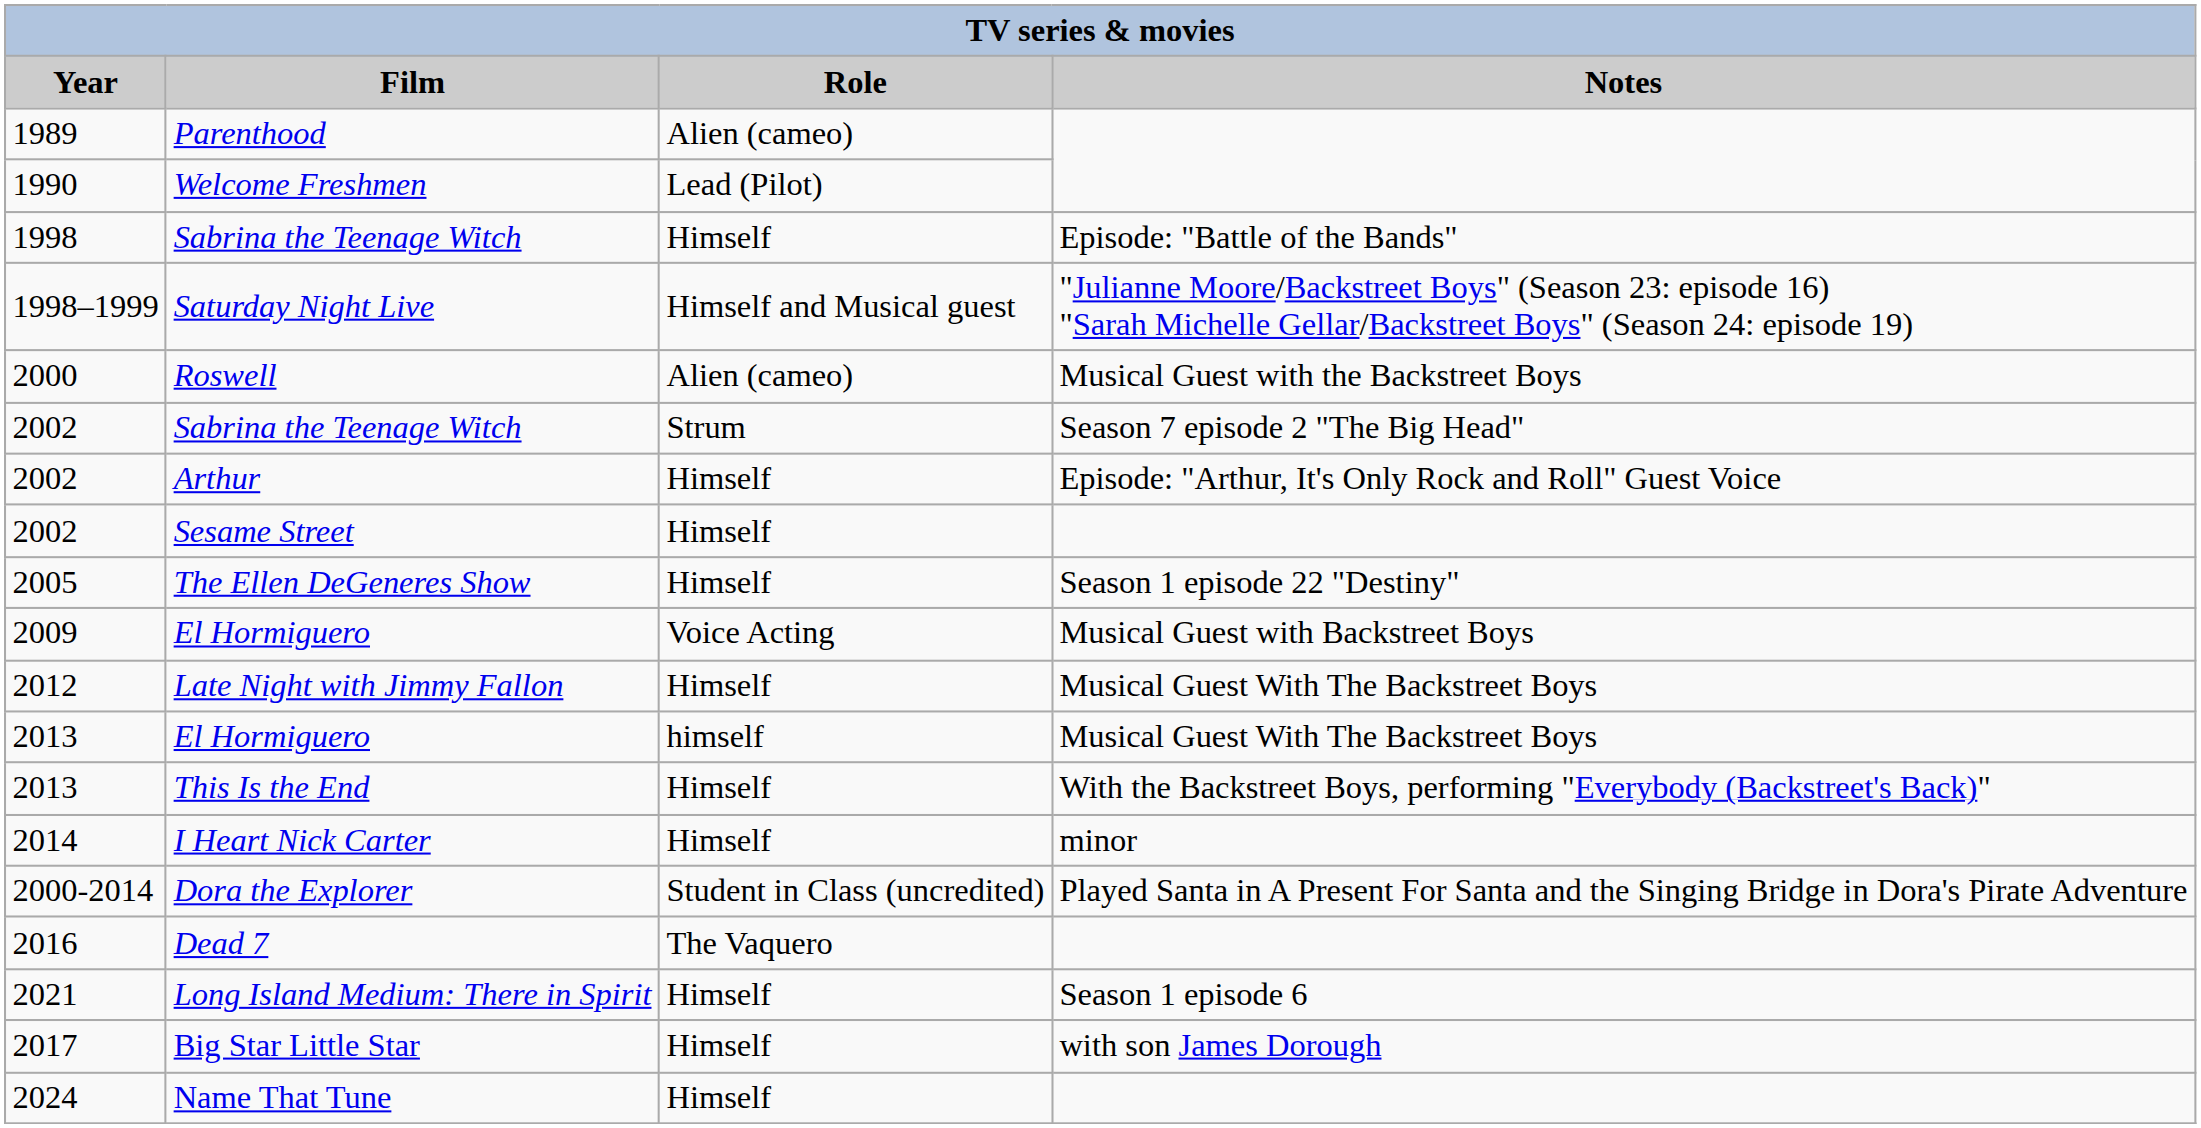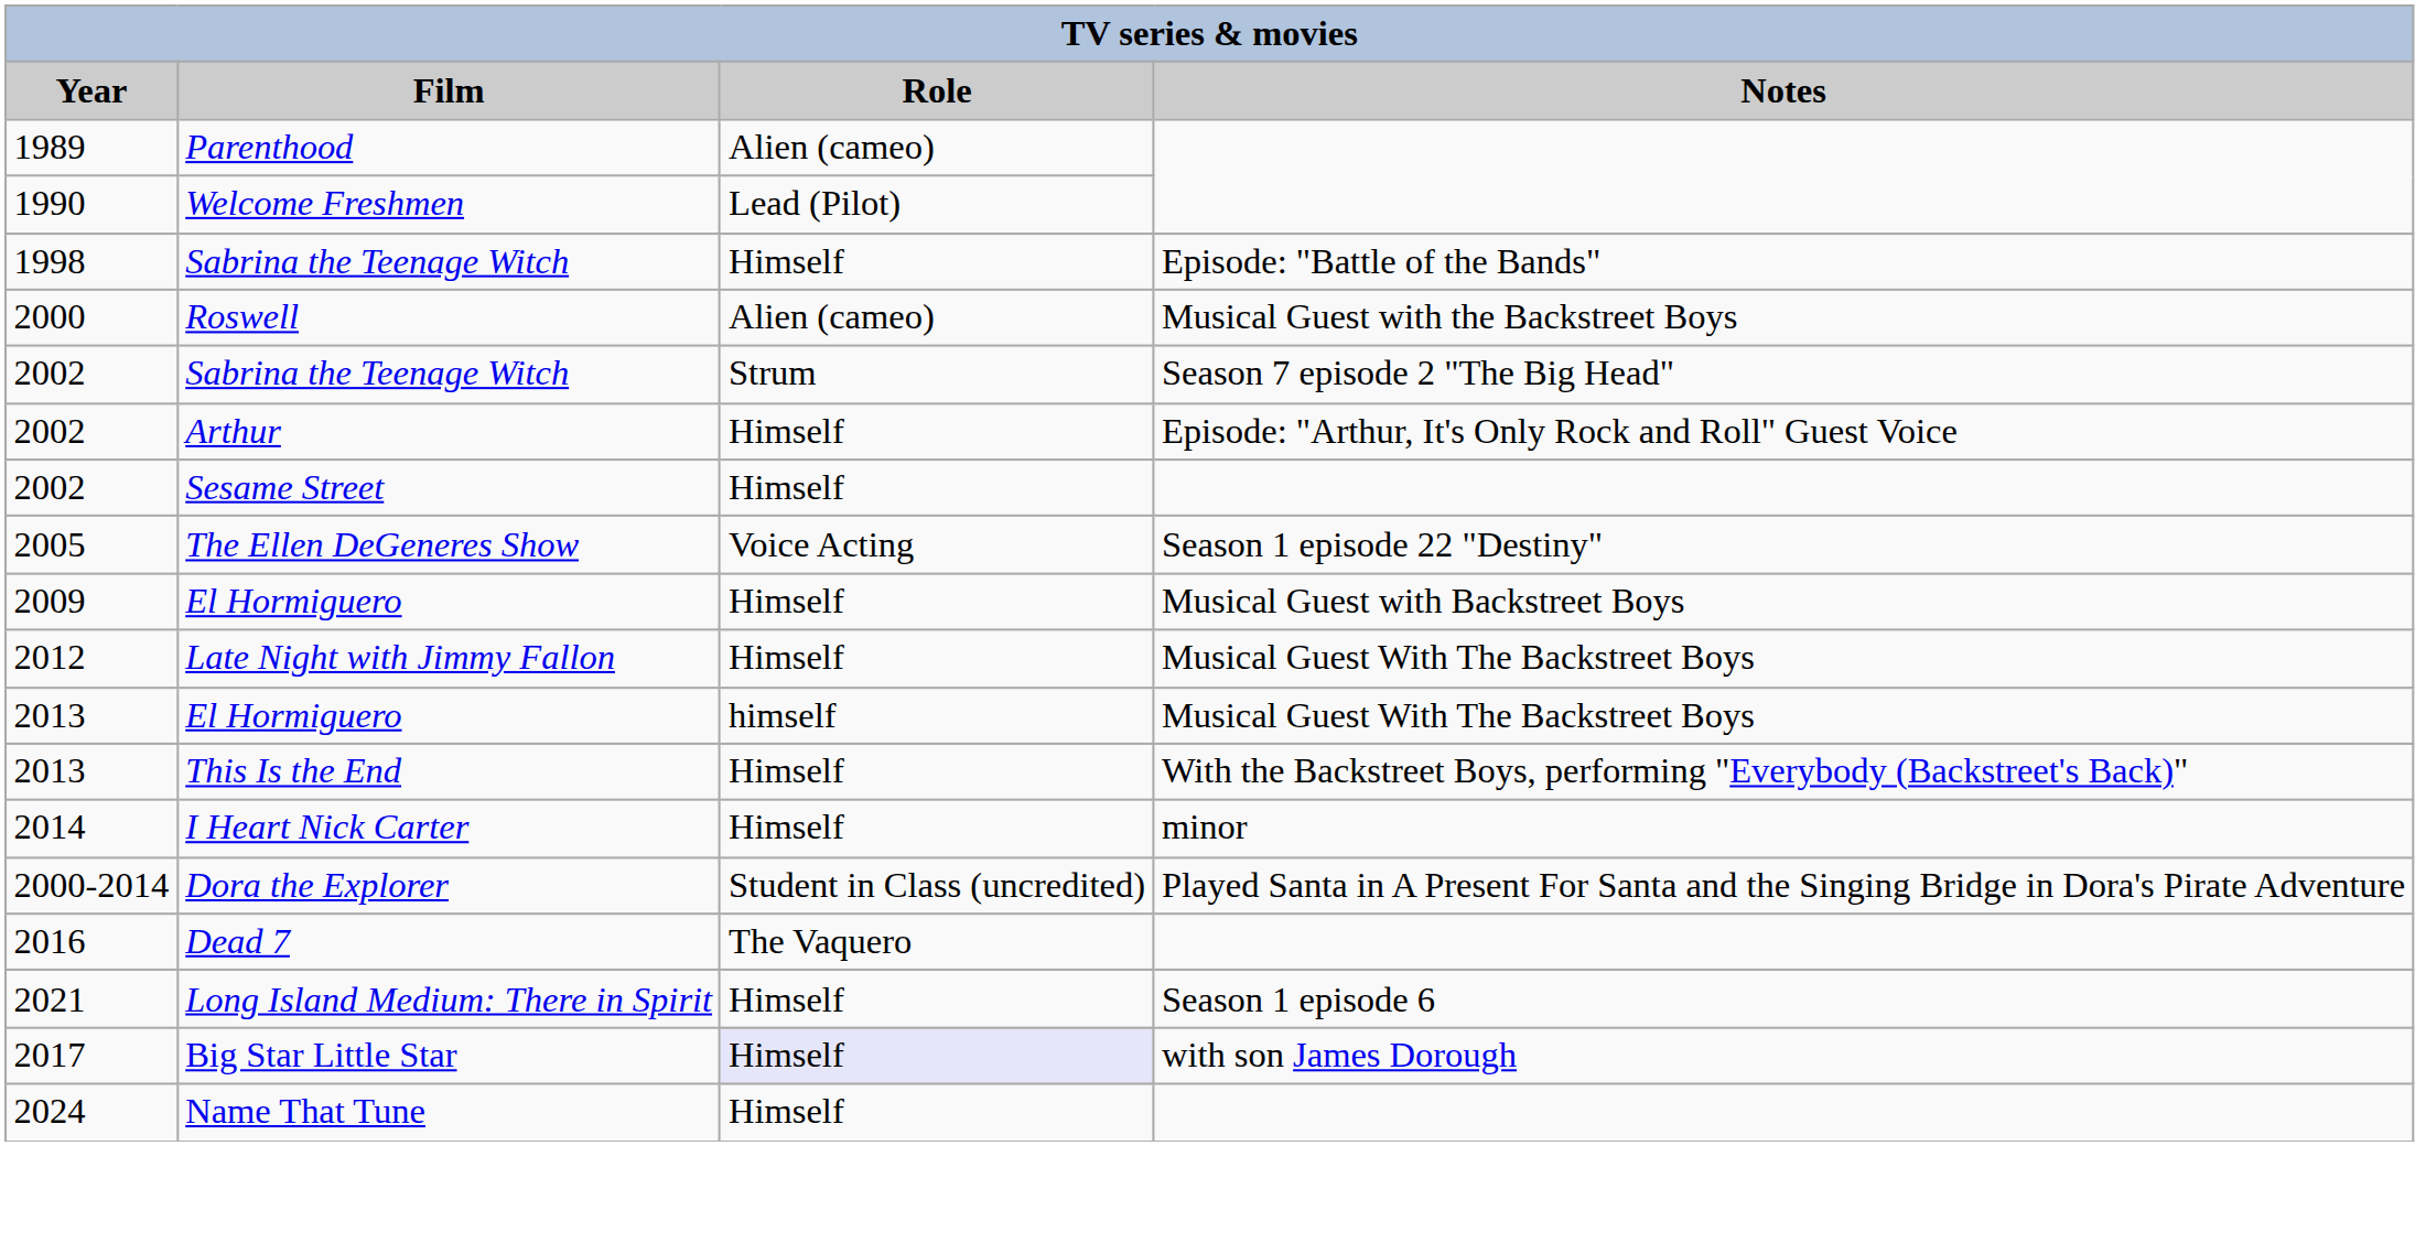 <table class="wikitable sortable">
 <tr style="text-align:center;">
 <th colspan=4 style="background:#B0C4DE;">TV series & movies</th>
 </tr>
 <tr style="text-align:center;">
 <th style="background:#ccc;">Year</th>
 <th style="background:#ccc;">Film</th>
 <th style="background:#ccc;">Role</th>
 <th style="background:#ccc;">Notes</th>
 </tr>
 <tr>
 <td>1989</td>
 <td><em><a href='#'>Parenthood</a></em></td>
 <td>Alien (cameo)</td>
 </tr>
 <tr>
 <td>1990</td>
 <td><em><a href='#'>Welcome Freshmen</a></em></td>
 <td>Lead (Pilot)</td>
 </tr>
 <tr>
 <td>1998</td>
 <td><em><a href='#'>Sabrina the Teenage Witch</a></em></td>
 <td>Himself</td>
 <td>Episode: "Battle of the Bands"</td>
-</tr>
-<tr>
-<td>1998–1999</td>
-<td><em><a href='#'>Saturday Night Live</a></em></td>
-<td>Himself and Musical guest</td>
-<td>"<a href='#'>Julianne Moore</a>/<a href='#'>Backstreet Boys</a>" (Season 23: episode 16)<br>"<a href='#'>Sarah Michelle Gellar</a>/<a href='#'>Backstreet Boys</a>" (Season 24: episode 19)</td>
 </tr>
 <tr>
 <td>2000</td>
 <td><em><a href='#'>Roswell</a></em></td>
 <td>Alien (cameo)</td>
 <td>Musical Guest with the Backstreet Boys</td>
 </tr>
 <tr>
 <td>2002</td>
 <td><em><a href='#'>Sabrina the Teenage Witch</a></em></td>
 <td>Strum</td>
 <td>Season 7 episode 2 "The Big Head"</td>
 </tr>
 <tr>
 <td>2002</td>
 <td><em><a href='#'>Arthur</a></em></td>
 <td>Himself</td>
 <td>Episode: "Arthur, It's Only Rock and Roll" Guest Voice</td>
 </tr>
 <tr>
 <td>2002</td>
 <td><em><a href='#'>Sesame Street</a></em></td>
 <td>Himself</td>
 <td></td>
 </tr>
 <tr>
 <td>2005</td>
 <td><em><a href='#'>The Ellen DeGeneres Show</a></em></td>
-<td>Himself</td>
+<td>Voice Acting</td>
 <td>Season 1 episode 22 "Destiny"</td>
 </tr>
 <tr>
 <td>2009</td>
 <td><em><a href='#'>El Hormiguero</a></em></td>
-<td>Voice Acting</td>
+<td>Himself</td>
 <td>Musical Guest with Backstreet Boys</td>
 </tr>
 <tr>
 <td>2012</td>
 <td><em><a href='#'>Late Night with Jimmy Fallon</a></em></td>
 <td>Himself</td>
 <td>Musical Guest With The Backstreet Boys</td>
 </tr>
 <tr>
 <td>2013</td>
 <td><em><a href='#'>El Hormiguero</a></em></td>
 <td>himself</td>
 <td>Musical Guest With The Backstreet Boys</td>
 </tr>
 <tr>
 <td>2013</td>
 <td><em><a href='#'>This Is the End</a></em></td>
 <td>Himself</td>
 <td>With the Backstreet Boys, performing "<a href='#'>Everybody (Backstreet's Back)</a>"</td>
 </tr>
 <tr>
 <td>2014</td>
 <td><em><a href='#'>I Heart Nick Carter</a></em></td>
 <td>Himself</td>
 <td>minor</td>
 </tr>
 <tr>
 <td>2000-2014</td>
 <td><em><a href='#'>Dora the Explorer</a></em></td>
 <td>Student in Class (uncredited)</td>
 <td>Played Santa in A Present For Santa and the Singing Bridge in Dora's Pirate Adventure</td>
 </tr>
 <tr>
 <td>2016</td>
 <td><em><a href='#'>Dead 7</a></em></td>
 <td>The Vaquero</td>
 </tr>
 <tr>
 <td>2021</td>
 <td><em><a href='#'>Long Island Medium: There in Spirit</a></em></td>
 <td>Himself</td>
 <td>Season 1 episode 6</td>
 </tr>
 <tr>
 <td>2017</td>
 <td><a href='#'>Big Star Little Star</a></td>
-<td>Himself</td>
+<td style="background: lavender;">Himself</td>
 <td>with son <a href='#'>James Dorough</a></td>
 </tr>
 <tr>
 <td>2024</td>
 <td><a href='#'>Name That Tune</a></td>
 <td>Himself</td>
 <td></td>
 </tr>
 <tr>
 </tr>
 </table>
